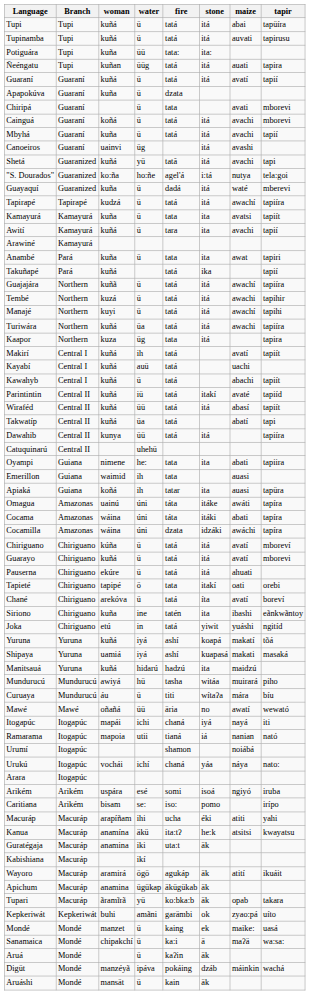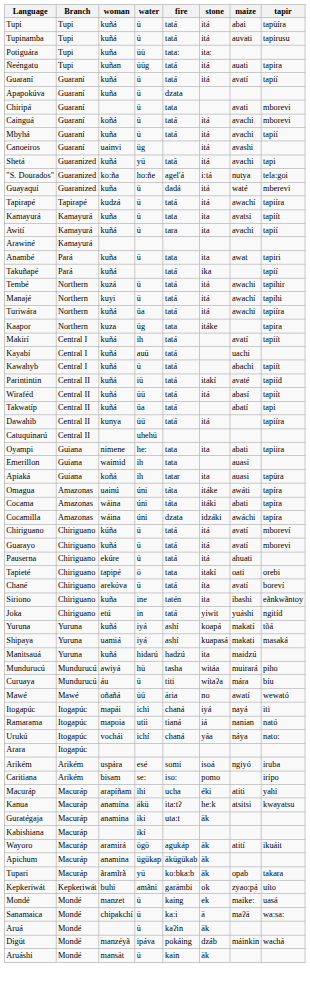 <table class="wikitable sortable" style="font-size: 85%">
 <tr>
 <th>Language</th>
 <th>Branch</th>
 <th>woman</th>
 <th>water</th>
 <th>fire</th>
 <th>stone</th>
 <th>maize</th>
 <th>tapir</th>
 </tr>
 <tr>
 <td>Tupi</td>
 <td>Tupi</td>
 <td>kuñá</td>
 <td>ü</td>
 <td>tatá</td>
 <td>itá</td>
 <td>abai</td>
 <td>tapüíra</td>
 </tr>
 <tr>
 <td>Tupinamba</td>
 <td>Tupi</td>
 <td>kuñá</td>
 <td>ü</td>
 <td>tatá</td>
 <td>itá</td>
 <td>auvati</td>
 <td>tapirusu</td>
 </tr>
 <tr>
 <td>Potiguára</td>
 <td>Tupi</td>
 <td>kuña</td>
 <td>üü</td>
 <td>tataː</td>
 <td>itaː</td>
 <td></td>
 <td></td>
 </tr>
 <tr>
 <td>Ñeéngatu</td>
 <td>Tupi</td>
 <td>kuñan</td>
 <td>üüg</td>
 <td>tatá</td>
 <td>itá</td>
 <td>auati</td>
 <td>tapira</td>
 </tr>
 <tr>
 <td>Guaraní</td>
 <td>Guaraní</td>
 <td>kuñá</td>
 <td>ü</td>
 <td>tatá</td>
 <td>itá</td>
 <td>avatí</td>
 <td>tapií</td>
 </tr>
 <tr>
 <td>Apapokúva</td>
 <td>Guaraní</td>
 <td>kuña</td>
 <td>ü</td>
 <td>dzata</td>
 <td></td>
 <td></td>
 <td></td>
 </tr>
 <tr>
 <td>Chiripá</td>
 <td>Guaraní</td>
 <td></td>
 <td>ü</td>
 <td>tata</td>
 <td></td>
 <td>avati</td>
 <td>mborevi</td>
 </tr>
 <tr>
 <td>Cainguá</td>
 <td>Guaraní</td>
 <td>koñá</td>
 <td>ü</td>
 <td>tatá</td>
 <td>itá</td>
 <td>avachi</td>
 <td>mborevi</td>
 </tr>
 <tr>
 <td>Mbyhá</td>
 <td>Guaraní</td>
 <td>kuña</td>
 <td>ü</td>
 <td>tatá</td>
 <td>itá</td>
 <td>avachi</td>
 <td>tapií</td>
 </tr>
 <tr>
 <td>Canoeiros</td>
 <td>Guaraní</td>
 <td>uainvi</td>
 <td>üg</td>
 <td></td>
 <td>itá</td>
 <td>avashi</td>
 <td></td>
 </tr>
 <tr>
 <td>Shetá</td>
 <td>Guaranized</td>
 <td>kuñá</td>
 <td>yü</td>
 <td>tată</td>
 <td>itá</td>
 <td>avachi</td>
 <td>tapi</td>
 </tr>
 <tr>
 <td>"S. Dourados"</td>
 <td>Guaranized</td>
 <td>koːña</td>
 <td>hoːñe</td>
 <td>agel'á</td>
 <td>iːtá</td>
 <td>nutya</td>
 <td>telaːgoi</td>
 </tr>
 <tr>
 <td>Guayaquí</td>
 <td>Guaranized</td>
 <td>kuña</td>
 <td>ü</td>
 <td>dadá</td>
 <td>itá</td>
 <td>waté</td>
 <td>mberevi</td>
 </tr>
 <tr>
 <td>Tapirapé</td>
 <td>Tapirapé</td>
 <td>kudzá</td>
 <td>ü</td>
 <td>tatá</td>
 <td>itá</td>
 <td>awachí</td>
 <td>tapiíra</td>
 </tr>
 <tr>
 <td>Kamayurá</td>
 <td>Kamayurá</td>
 <td>kuña</td>
 <td>ü</td>
 <td>tata</td>
 <td>ita</td>
 <td>avatsi</td>
 <td>tapiít</td>
 </tr>
 <tr>
 <td>Awití</td>
 <td>Kamayurá</td>
 <td>kuñá</td>
 <td>ü</td>
 <td>tara</td>
 <td>ita</td>
 <td>avachi</td>
 <td>tapií</td>
 </tr>
 <tr>
 <td>Arawiné</td>
 <td>Kamayurá</td>
 <td></td>
 <td></td>
 <td></td>
 <td></td>
 <td></td>
 <td></td>
 </tr>
 <tr>
 <td>Anambé</td>
 <td>Pará</td>
 <td>kuña</td>
 <td>ü</td>
 <td>tata</td>
 <td>ita</td>
 <td>awat</td>
 <td>tapiri</td>
 </tr>
 <tr>
 <td>Takuñapé</td>
 <td>Pará</td>
 <td>kuñá</td>
 <td></td>
 <td>tatá</td>
 <td>ika</td>
 <td></td>
 <td>tapií</td>
 </tr>
 <tr>
-<td>Guajajára</td>
-<td>Northern</td>
-<td>kuñã</td>
-<td>ü</td>
-<td>tatá</td>
-<td>itá</td>
-<td>awachí</td>
-<td>tapiíra</td>
-</tr>
-<tr>
 <td>Tembé</td>
 <td>Northern</td>
 <td>kuzá</td>
 <td>ü</td>
 <td>tatá</td>
 <td>itá</td>
 <td>awachi</td>
 <td>tapihir</td>
 </tr>
 <tr>
 <td>Manajé</td>
 <td>Northern</td>
 <td>kuyi</td>
 <td>ü</td>
 <td>tatá</td>
 <td>itá</td>
 <td>awachí</td>
 <td>tapihi</td>
 </tr>
 <tr>
 <td>Turiwára</td>
 <td>Northern</td>
 <td>kuñá</td>
 <td>üa</td>
 <td>tatá</td>
 <td>itá</td>
 <td>awachi</td>
 <td>tapiíra</td>
 </tr>
 <tr>
 <td>Kaapor</td>
 <td>Northern</td>
 <td>kuza</td>
 <td>üg</td>
 <td>tata</td>
-<td>itá</td>
+<td>itáke</td>
 <td></td>
 <td>tapira</td>
 </tr>
 <tr>
 <td>Makirí</td>
 <td>Central I</td>
 <td>kuñá</td>
 <td>ih</td>
 <td>tatá</td>
 <td></td>
 <td>avatí</td>
 <td>tapiít</td>
 </tr>
 <tr>
 <td>Kayabí</td>
 <td>Central I</td>
 <td>kuñá</td>
 <td>auü</td>
 <td>tatá</td>
 <td></td>
 <td>uachi</td>
 <td></td>
 </tr>
 <tr>
 <td>Kawahyb</td>
 <td>Central I</td>
 <td>kuñá</td>
 <td>ü</td>
 <td>tatá</td>
 <td></td>
 <td>abachi</td>
 <td>tapiít</td>
 </tr>
 <tr>
 <td>Parintintin</td>
 <td>Central II</td>
 <td>kuñá</td>
 <td>iü</td>
 <td>tatá</td>
 <td>itakí</td>
 <td>avaté</td>
 <td>tapiíd</td>
 </tr>
 <tr>
 <td>Wiraféd</td>
 <td>Central II</td>
 <td>kuñá</td>
 <td>üü</td>
 <td>tatá</td>
 <td>itá</td>
 <td>abasí</td>
 <td>tapiít</td>
 </tr>
 <tr>
 <td>Takwatíp</td>
 <td>Central II</td>
 <td>kuñá</td>
 <td>üa</td>
 <td>tatá</td>
 <td></td>
 <td>abatí</td>
 <td>tapi</td>
 </tr>
 <tr>
 <td>Dawahib</td>
 <td>Central II</td>
 <td>kunya</td>
 <td>üü</td>
 <td>tatá</td>
 <td>itá</td>
 <td></td>
 <td>tapiíra</td>
 </tr>
 <tr>
 <td>Catuquinarú</td>
 <td>Central II</td>
 <td></td>
 <td>uhehü</td>
 <td></td>
 <td></td>
 <td></td>
 <td></td>
 </tr>
 <tr>
 <td>Oyampi</td>
 <td>Guiana</td>
 <td>nimene</td>
 <td>heː</td>
 <td>tata</td>
 <td>ita</td>
 <td>abati</td>
 <td>tapiira</td>
 </tr>
 <tr>
 <td>Emerillon</td>
 <td>Guiana</td>
 <td>waimid</td>
 <td>ih</td>
 <td>tata</td>
 <td></td>
 <td>auasi</td>
 <td></td>
 </tr>
 <tr>
 <td>Apiaká</td>
 <td>Guiana</td>
 <td>koñá</td>
 <td>ih</td>
 <td>tatar</td>
 <td>ita</td>
 <td>auasi</td>
 <td>tapüra</td>
 </tr>
 <tr>
 <td>Omagua</td>
 <td>Amazonas</td>
 <td>uainú</td>
 <td>úni</td>
 <td>táta</td>
 <td>itáke</td>
 <td>awáti</td>
 <td>tapíra</td>
 </tr>
 <tr>
 <td>Cocama</td>
 <td>Amazonas</td>
 <td>wáina</td>
 <td>úni</td>
 <td>táta</td>
 <td>itáki</td>
 <td>abati</td>
 <td>tapíra</td>
 </tr>
 <tr>
 <td>Cocamilla</td>
 <td>Amazonas</td>
 <td>wáina</td>
 <td>úni</td>
 <td>dzata</td>
 <td>idzáki</td>
 <td>awáchi</td>
 <td>tapíra</td>
 </tr>
 <tr>
 <td>Chiriguano</td>
 <td>Chiriguano</td>
 <td>kúña</td>
 <td>ü</td>
 <td>tatá</td>
 <td>itá</td>
 <td>avatí</td>
 <td>mboreví</td>
 </tr>
 <tr>
 <td>Guarayo</td>
 <td>Chiriguano</td>
 <td>kuñá</td>
 <td>ü</td>
 <td>tatá</td>
 <td>itá</td>
 <td>avatí</td>
 <td>mborevi</td>
 </tr>
 <tr>
 <td>Pauserna</td>
 <td>Chiriguano</td>
 <td>ekúre</td>
 <td>ü</td>
 <td>tatá</td>
 <td>itá</td>
 <td>ahuati</td>
 <td></td>
 </tr>
 <tr>
 <td>Tapieté</td>
 <td>Chiriguano</td>
 <td>tapipé</td>
 <td>ö</td>
 <td>tata</td>
 <td>itakí</td>
 <td>oati</td>
 <td>orebi</td>
 </tr>
 <tr>
 <td>Chané</td>
 <td>Chiriguano</td>
 <td>arekóva</td>
 <td>ü</td>
 <td>tatá</td>
 <td>íta</td>
 <td>avatí</td>
 <td>boreví</td>
 </tr>
 <tr>
 <td>Siriono</td>
 <td>Chiriguano</td>
 <td>kuña</td>
 <td>ine</td>
 <td>tatén</td>
 <td>ita</td>
 <td>ibashi</td>
 <td>eãnkwãntoy</td>
 </tr>
 <tr>
 <td>Joka</td>
 <td>Chiriguano</td>
 <td>etú</td>
 <td>in</td>
 <td>tatá</td>
 <td>yiwit</td>
 <td>yuáshi</td>
 <td>ngitíd</td>
 </tr>
 <tr>
 <td>Yuruna</td>
 <td>Yuruna</td>
 <td>kuñá</td>
 <td>iyá</td>
 <td>ashí</td>
 <td>koapá</td>
 <td>makatí</td>
 <td>tõá</td>
 </tr>
 <tr>
 <td>Shipaya</td>
 <td>Yuruna</td>
 <td>uamiá</td>
 <td>iyá</td>
 <td>ashí</td>
 <td>kuapasá</td>
 <td>makati</td>
 <td>masaká</td>
 </tr>
 <tr>
 <td>Manitsauá</td>
 <td>Yuruna</td>
 <td>kuñá</td>
 <td>hidarú</td>
 <td>hadzú</td>
 <td>ita</td>
 <td>maidzú</td>
 <td></td>
 </tr>
 <tr>
 <td>Mundurucú</td>
 <td>Mundurucú</td>
 <td>awiyá</td>
 <td>hü</td>
 <td>tasha</td>
 <td>witáa</td>
 <td>muirará</td>
 <td>piho</td>
 </tr>
 <tr>
 <td>Curuaya</td>
 <td>Mundurucú</td>
 <td>áu</td>
 <td>ü</td>
 <td>titi</td>
 <td>wítaʔa</td>
 <td>mára</td>
 <td>bíu</td>
 </tr>
 <tr>
 <td>Mawé</td>
 <td>Mawé</td>
 <td>oñañá</td>
 <td>üü</td>
 <td>äria</td>
 <td>no</td>
 <td>awatí</td>
 <td>wewató</td>
 </tr>
 <tr>
 <td>Itogapúc</td>
 <td>Itogapúc</td>
 <td>mapái</td>
 <td>ichi</td>
 <td>chaná</td>
 <td>iyá</td>
 <td>nayá</td>
 <td>iti</td>
 </tr>
 <tr>
 <td>Ramarama</td>
 <td>Itogapúc</td>
 <td>mapoia</td>
 <td>utii</td>
 <td>tianá</td>
 <td>iá</td>
 <td>nanian</td>
 <td>nató</td>
 </tr>
 <tr>
-<td>Urumí</td>
-<td>Itogapúc</td>
-<td></td>
-<td></td>
-<td>shamon</td>
-<td></td>
-<td>noiábá</td>
-<td></td>
-</tr>
-<tr>
 <td>Urukú</td>
 <td>Itogapúc</td>
 <td>vochái</td>
 <td>ichí</td>
 <td>chaná</td>
 <td>yáa</td>
 <td>náya</td>
 <td>natoː</td>
 </tr>
 <tr>
 <td>Arara</td>
 <td>Itogapúc</td>
 <td></td>
 <td></td>
 <td></td>
 <td></td>
 <td></td>
 <td></td>
 </tr>
 <tr>
 <td>Arikém</td>
 <td>Arikém</td>
 <td>uspára</td>
 <td>esé</td>
 <td>somi</td>
 <td>isoá</td>
 <td>ngiyó</td>
 <td>iruba</td>
 </tr>
 <tr>
 <td>Caritiana</td>
 <td>Arikém</td>
 <td>bisam</td>
 <td>seː</td>
 <td>isoː</td>
 <td>pomo</td>
 <td></td>
 <td>irípo</td>
 </tr>
 <tr>
 <td>Macuráp</td>
 <td>Macuráp</td>
 <td>arapíñam</td>
 <td>ihi</td>
 <td>ucha</td>
 <td>éki</td>
 <td>atiti</td>
 <td>yahi</td>
 </tr>
 <tr>
 <td>Kanua</td>
 <td>Macuráp</td>
 <td>anamína</td>
 <td>äkü</td>
 <td>itaːtʔ</td>
 <td>heːk</td>
 <td>atsitsi</td>
 <td>kwayatsu</td>
 </tr>
 <tr>
 <td>Guratégaja</td>
 <td>Macuráp</td>
 <td>anamina</td>
 <td>iki</td>
 <td>utaːt</td>
 <td>äk</td>
 <td></td>
 <td></td>
 </tr>
 <tr>
 <td>Kabishiana</td>
 <td>Macuráp</td>
 <td></td>
 <td>ikí</td>
 <td></td>
 <td></td>
 <td></td>
 <td></td>
 </tr>
 <tr>
 <td>Wayoro</td>
 <td>Macuráp</td>
 <td>aramirá</td>
 <td>ögö</td>
 <td>agukáp</td>
 <td>äk</td>
 <td>atití</td>
 <td>ikuáit</td>
 </tr>
 <tr>
 <td>Apichum</td>
 <td>Macuráp</td>
 <td>anamina</td>
 <td>ügükap</td>
 <td>äkügükab</td>
 <td>äk</td>
 <td></td>
 <td></td>
 </tr>
 <tr>
 <td>Tupari</td>
 <td>Macuráp</td>
 <td>ãramĩrã</td>
 <td>yü</td>
 <td>koːbkaːb</td>
 <td>äk</td>
 <td>opab</td>
 <td>takara</td>
 </tr>
 <tr>
 <td>Kepkeriwát</td>
 <td>Kepkeriwát</td>
 <td>buhi</td>
 <td>amãni</td>
 <td>garämbi</td>
 <td>ok</td>
 <td>zyaoːpá</td>
 <td>uíto</td>
 </tr>
 <tr>
 <td>Mondé</td>
 <td>Mondé</td>
 <td>manzet</td>
 <td>ü</td>
 <td>kaing</td>
 <td>ek</td>
 <td>maikeː</td>
 <td>uasá</td>
 </tr>
 <tr>
 <td>Sanamaica</td>
 <td>Mondé</td>
 <td>chipakchí</td>
 <td>ü</td>
 <td>kaːi</td>
 <td>ä</td>
 <td>maʔä</td>
 <td>waːsaː</td>
 </tr>
 <tr>
 <td>Aruá</td>
 <td>Mondé</td>
 <td></td>
 <td>ü</td>
 <td>kaʔin</td>
 <td>äk</td>
 <td></td>
 <td></td>
 </tr>
 <tr>
 <td>Digüt</td>
 <td>Mondé</td>
 <td>manzéyã</td>
 <td>ipáva</td>
 <td>pokáing</td>
 <td>dzáb</td>
 <td>máinkin</td>
 <td>wachá</td>
 </tr>
 <tr>
 <td>Aruáshi</td>
 <td>Mondé</td>
 <td>mansät</td>
 <td>ü</td>
 <td>kain</td>
 <td>äk</td>
 <td></td>
 <td></td>
 </tr>
 </table>
